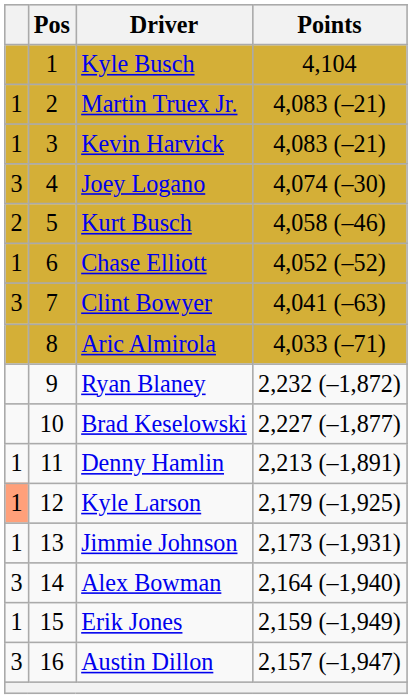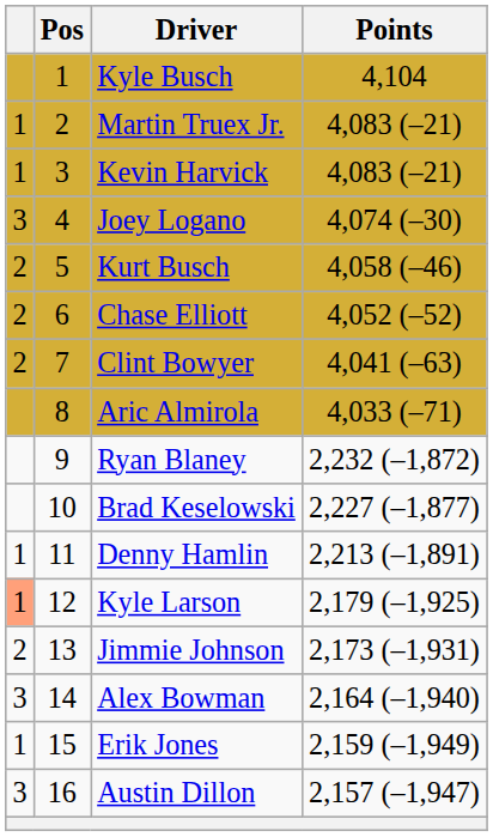 <table class="wikitable" style="font-size: 95%">
 <tr>
 <th></th>
 <th>Pos</th>
 <th>Driver</th>
 <th>Points</th>
 </tr>
 <tr style="background:#D4AF37;">
 <td align="left"></td>
 <td style="text-align:center;">1</td>
 <td><a href='#'>Kyle Busch</a></td>
 <td style="text-align:center;">4,104</td>
 </tr>
 <tr style="background:#D4AF37;">
 <td align="left"> 1</td>
 <td style="text-align:center;">2</td>
 <td><a href='#'>Martin Truex Jr.</a></td>
 <td style="text-align:center;">4,083 (–21)</td>
 </tr>
 <tr style="background:#D4AF37;">
 <td align="left"> 1</td>
 <td style="text-align:center;">3</td>
 <td><a href='#'>Kevin Harvick</a></td>
 <td style="text-align:center;">4,083 (–21)</td>
 </tr>
 <tr style="background:#D4AF37;">
 <td align="left"> 3</td>
 <td style="text-align:center;">4</td>
 <td><a href='#'>Joey Logano</a></td>
 <td style="text-align:center;">4,074 (–30)</td>
 </tr>
 <tr style="background:#D4AF37;">
 <td align="left"> 2</td>
 <td style="text-align:center;">5</td>
 <td><a href='#'>Kurt Busch</a></td>
 <td style="text-align:center;">4,058 (–46)</td>
 </tr>
 <tr style="background:#D4AF37;">
-<td align="left"> 1</td>
+<td align="left"> 2</td>
 <td style="text-align:center;">6</td>
 <td><a href='#'>Chase Elliott</a></td>
 <td style="text-align:center;">4,052 (–52)</td>
 </tr>
 <tr style="background:#D4AF37;">
-<td align="left"> 3</td>
+<td align="left"> 2</td>
 <td style="text-align:center;">7</td>
 <td><a href='#'>Clint Bowyer</a></td>
 <td style="text-align:center;">4,041 (–63)</td>
 </tr>
 <tr style="background:#D4AF37;">
 <td align="left"></td>
 <td style="text-align:center;">8</td>
 <td><a href='#'>Aric Almirola</a></td>
 <td style="text-align:center;">4,033 (–71)</td>
 </tr>
 <tr>
 <td align="left"></td>
 <td style="text-align:center;">9</td>
 <td><a href='#'>Ryan Blaney</a></td>
 <td style="text-align:center;">2,232 (–1,872)</td>
 </tr>
 <tr>
 <td align="left"></td>
 <td style="text-align:center;">10</td>
 <td><a href='#'>Brad Keselowski</a></td>
 <td style="text-align:center;">2,227 (–1,877)</td>
 </tr>
 <tr>
 <td align="left"> 1</td>
 <td style="text-align:center;">11</td>
 <td><a href='#'>Denny Hamlin</a></td>
 <td style="text-align:center;">2,213 (–1,891)</td>
 </tr>
 <tr>
 <td align="left" style="background: lightsalmon;"> 1</td>
 <td style="text-align:center;">12</td>
 <td><a href='#'>Kyle Larson</a></td>
 <td style="text-align:center;">2,179 (–1,925)</td>
 </tr>
 <tr>
-<td align="left"> 1</td>
+<td align="left"> 2</td>
 <td style="text-align:center;">13</td>
 <td><a href='#'>Jimmie Johnson</a></td>
 <td style="text-align:center;">2,173 (–1,931)</td>
 </tr>
 <tr>
 <td align="left"> 3</td>
 <td style="text-align:center;">14</td>
 <td><a href='#'>Alex Bowman</a></td>
 <td style="text-align:center;">2,164 (–1,940)</td>
 </tr>
 <tr>
 <td align="left"> 1</td>
 <td style="text-align:center;">15</td>
 <td><a href='#'>Erik Jones</a></td>
 <td style="text-align:center;">2,159 (–1,949)</td>
 </tr>
 <tr>
 <td align="left"> 3</td>
 <td style="text-align:center;">16</td>
 <td><a href='#'>Austin Dillon</a></td>
 <td style="text-align:center;">2,157 (–1,947)</td>
 </tr>
 <tr class="sortbottom">
 <th colspan="9"></th>
 </tr>
 </table>
